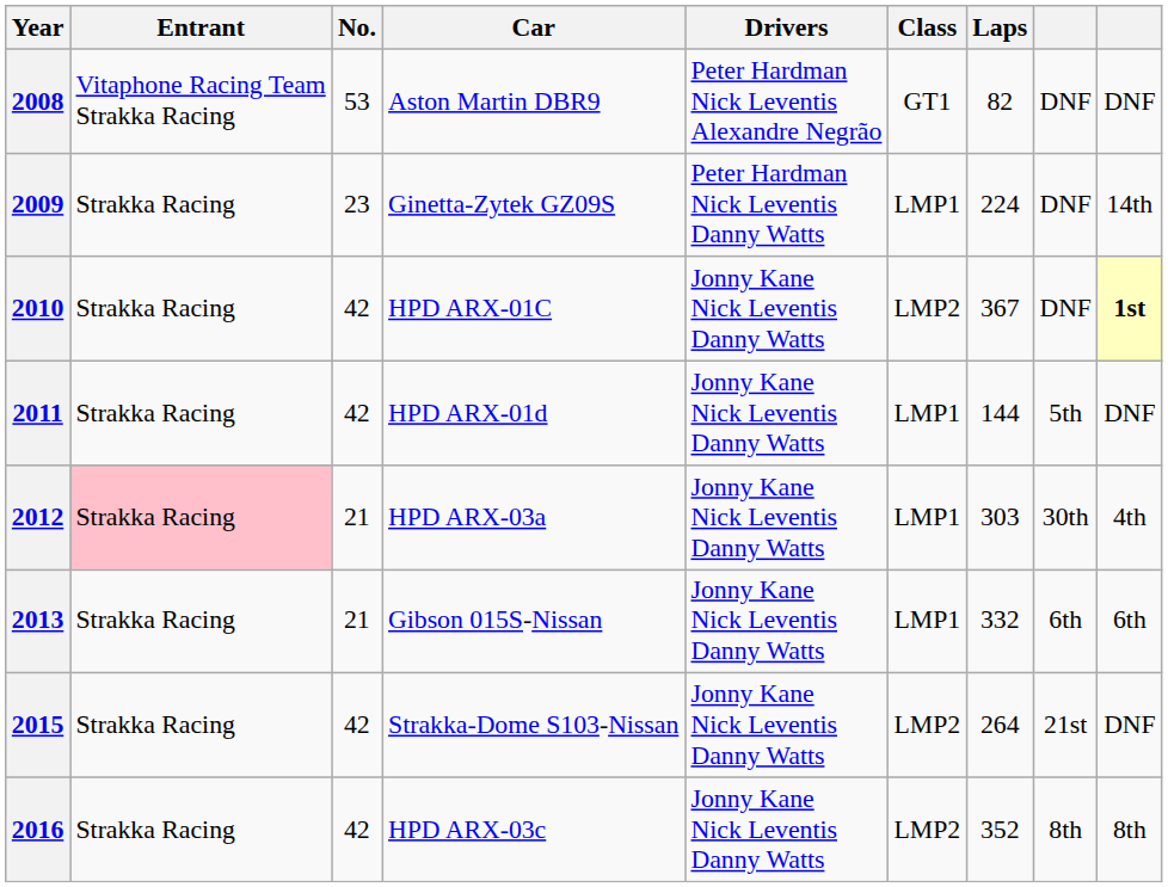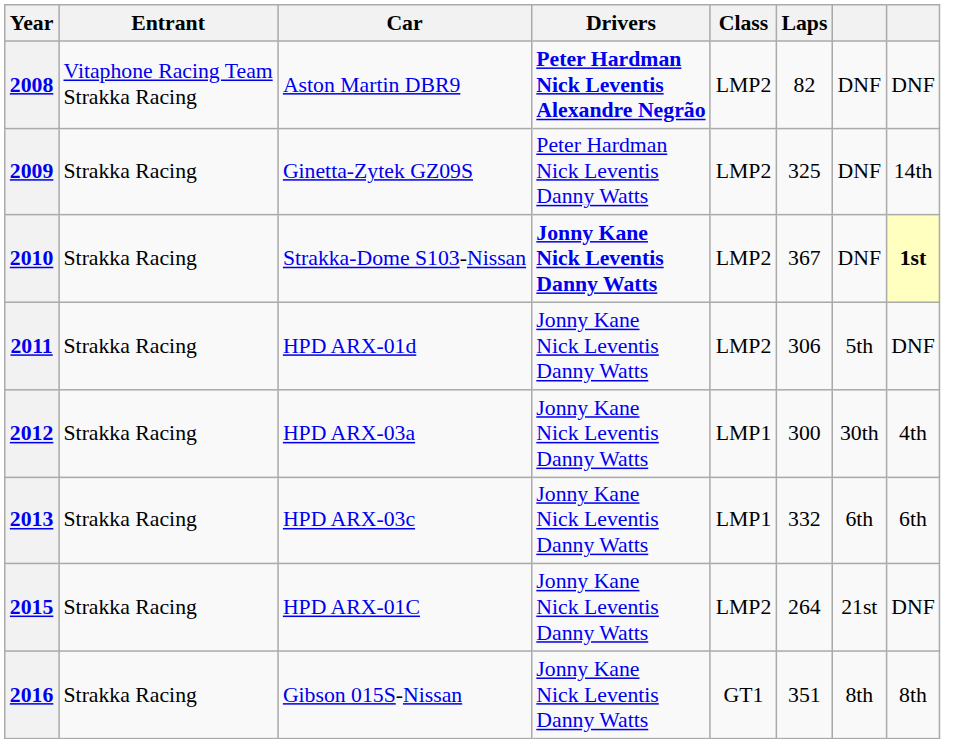 <table class="wikitable" style="font-size:90%">
 <tr>
 <th>Year</th>
 <th>Entrant</th>
-<th>No.</th>
 <th>Car</th>
 <th>Drivers</th>
 <th>Class</th>
 <th>Laps</th>
 <th></th>
 <th></th>
 </tr>
 <tr align="center">
 <th><a href='#'>2008</a></th>
 <td align=left> <a href='#'>Vitaphone Racing Team</a><br> Strakka Racing</td>
-<td>53</td>
 <td align=left><a href='#'>Aston Martin DBR9</a></td>
-<td align=left> <a href='#'>Peter Hardman</a><br> <a href='#'>Nick Leventis</a><br> <a href='#'>Alexandre Negrão</a></td>
-<td>GT1</td>
+<td align=left><strong> <a href='#'>Peter Hardman</a><br> <a href='#'>Nick Leventis</a><br> <a href='#'>Alexandre Negrão</a></strong></td>
+<td>LMP2</td>
 <td>82</td>
 <td>DNF</td>
 <td>DNF</td>
 </tr>
 <tr align="center">
 <th><a href='#'>2009</a></th>
 <td align=left> Strakka Racing</td>
-<td>23</td>
 <td align=left><a href='#'>Ginetta-Zytek GZ09S</a></td>
 <td align=left> <a href='#'>Peter Hardman</a><br> <a href='#'>Nick Leventis</a><br> <a href='#'>Danny Watts</a></td>
-<td>LMP1</td>
-<td>224</td>
+<td>LMP2</td>
+<td>325</td>
 <td>DNF</td>
 <td>14th</td>
 </tr>
 <tr align="center">
 <th><a href='#'>2010</a></th>
 <td align=left> Strakka Racing</td>
-<td>42</td>
-<td align=left><a href='#'>HPD ARX-01C</a></td>
-<td align=left> <a href='#'>Jonny Kane</a><br> <a href='#'>Nick Leventis</a><br> <a href='#'>Danny Watts</a></td>
+<td align=left><a href='#'>Strakka-Dome S103</a>-<a href='#'>Nissan</a></td>
+<td align=left><strong> <a href='#'>Jonny Kane</a><br> <a href='#'>Nick Leventis</a><br> <a href='#'>Danny Watts</a></strong></td>
 <td>LMP2</td>
 <td>367</td>
 <td>DNF</td>
 <td style="background:#FFFFBF;"><strong>1st</strong></td>
 </tr>
 <tr align="center">
 <th><a href='#'>2011</a></th>
 <td align=left> Strakka Racing</td>
-<td>42</td>
 <td align=left><a href='#'>HPD ARX-01d</a></td>
 <td align=left> <a href='#'>Jonny Kane</a><br> <a href='#'>Nick Leventis</a><br> <a href='#'>Danny Watts</a></td>
-<td>LMP1</td>
-<td>144</td>
+<td>LMP2</td>
+<td>306</td>
 <td>5th</td>
 <td>DNF</td>
 </tr>
 <tr align="center">
 <th><a href='#'>2012</a></th>
-<td align=left style="background: pink;"> Strakka Racing</td>
-<td>21</td>
+<td align=left> Strakka Racing</td>
 <td align=left><a href='#'>HPD ARX-03a</a></td>
 <td align=left> <a href='#'>Jonny Kane</a><br> <a href='#'>Nick Leventis</a><br> <a href='#'>Danny Watts</a></td>
 <td>LMP1</td>
-<td>303</td>
+<td>300</td>
 <td>30th</td>
 <td>4th</td>
 </tr>
 <tr align="center">
 <th><a href='#'>2013</a></th>
 <td align=left> Strakka Racing</td>
-<td>21</td>
-<td align=left><a href='#'>Gibson 015S</a>-<a href='#'>Nissan</a></td>
+<td align=left><a href='#'>HPD ARX-03c</a></td>
 <td align=left> <a href='#'>Jonny Kane</a><br> <a href='#'>Nick Leventis</a><br> <a href='#'>Danny Watts</a></td>
 <td>LMP1</td>
 <td>332</td>
 <td>6th</td>
 <td>6th</td>
 </tr>
 <tr align="center">
 <th><a href='#'>2015</a></th>
 <td align=left> Strakka Racing</td>
-<td>42</td>
-<td align=left><a href='#'>Strakka-Dome S103</a>-<a href='#'>Nissan</a></td>
+<td align=left><a href='#'>HPD ARX-01C</a></td>
 <td align=left> <a href='#'>Jonny Kane</a><br> <a href='#'>Nick Leventis</a><br> <a href='#'>Danny Watts</a></td>
 <td>LMP2</td>
 <td>264</td>
 <td>21st</td>
 <td>DNF</td>
 </tr>
 <tr align="center">
 <th><a href='#'>2016</a></th>
 <td align=left> Strakka Racing</td>
-<td>42</td>
-<td align=left><a href='#'>HPD ARX-03c</a></td>
+<td align=left><a href='#'>Gibson 015S</a>-<a href='#'>Nissan</a></td>
 <td align=left> <a href='#'>Jonny Kane</a><br> <a href='#'>Nick Leventis</a><br> <a href='#'>Danny Watts</a></td>
-<td>LMP2</td>
-<td>352</td>
+<td>GT1</td>
+<td>351</td>
 <td>8th</td>
 <td>8th</td>
 </tr>
 </table>
